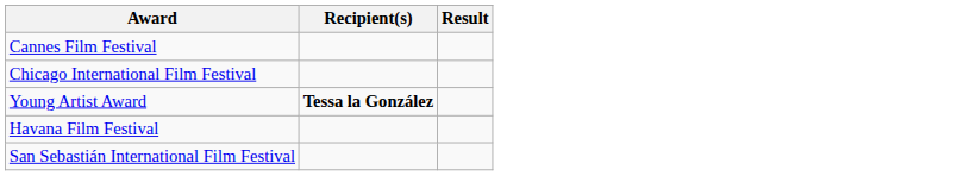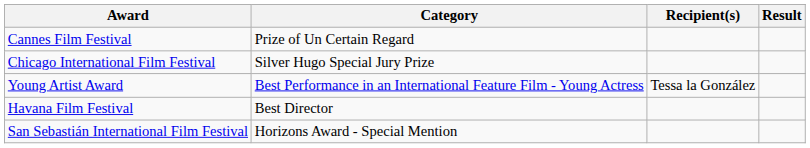 <table class="wikitable">
 <tr>
 <th>Award</th>
+<th>Category</th>
 <th>Recipient(s)</th>
 <th>Result</th>
 </tr>
 <tr>
 <td><a href='#'>Cannes Film Festival</a></td>
+<td>Prize of Un Certain Regard</td>
 <td></td>
 <td></td>
 </tr>
 <tr>
 <td><a href='#'>Chicago International Film Festival</a></td>
+<td>Silver Hugo Special Jury Prize</td>
 <td></td>
 <td></td>
 </tr>
 <tr>
 <td><a href='#'>Young Artist Award</a></td>
-<td><strong>Tessa la González</strong></td>
+<td><a href='#'>Best Performance in an International Feature Film - Young Actress</a></td>
+<td>Tessa la González</td>
 <td></td>
 </tr>
 <tr>
 <td><a href='#'>Havana Film Festival</a></td>
+<td>Best Director</td>
 <td></td>
 <td></td>
 </tr>
 <tr>
 <td><a href='#'>San Sebastián International Film Festival</a></td>
+<td>Horizons Award - Special Mention</td>
 <td></td>
 <td></td>
 </tr>
 </table>
